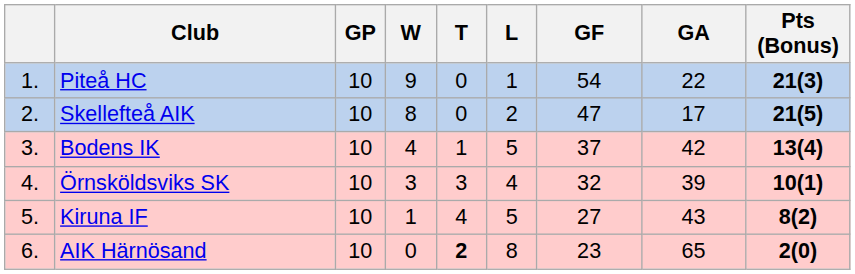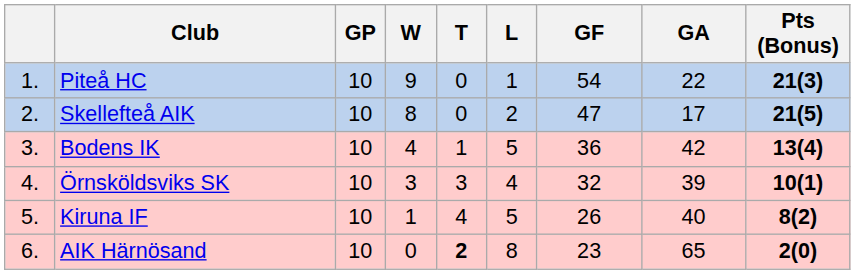 <table class="wikitable">
 <tr>
 <th width="30"></th>
 <th width="200">Club</th>
 <th width="30">GP</th>
 <th width="30">W</th>
 <th width="30">T</th>
 <th width="30">L</th>
 <th width="70">GF</th>
 <th width="70">GA</th>
 <th width="70">Pts (Bonus)</th>
 </tr>
 <tr bgcolor="#BCD2EE" align="center">
 <td>1.</td>
 <td align="left"><a href='#'>Piteå HC</a></td>
 <td>10</td>
 <td>9</td>
 <td>0</td>
 <td>1</td>
 <td>54</td>
 <td>22</td>
 <td><strong>21(3)</strong></td>
 </tr>
 <tr bgcolor="#BCD2EE" align="center">
 <td>2.</td>
 <td align="left"><a href='#'>Skellefteå AIK</a></td>
 <td>10</td>
 <td>8</td>
 <td>0</td>
 <td>2</td>
 <td>47</td>
 <td>17</td>
 <td><strong>21(5)</strong></td>
 </tr>
 <tr bgcolor="#FFCCCC" align="center">
 <td>3.</td>
 <td align="left"><a href='#'>Bodens IK</a></td>
 <td>10</td>
 <td>4</td>
 <td>1</td>
 <td>5</td>
-<td>37</td>
+<td>36</td>
 <td>42</td>
 <td><strong>13(4)</strong></td>
 </tr>
 <tr bgcolor="#FFCCCC" align="center">
 <td>4.</td>
 <td align="left"><a href='#'>Örnsköldsviks SK</a></td>
 <td>10</td>
 <td>3</td>
 <td>3</td>
 <td>4</td>
 <td>32</td>
 <td>39</td>
 <td><strong>10(1)</strong></td>
 </tr>
 <tr bgcolor="#FFCCCC" align="center">
 <td>5.</td>
 <td align="left"><a href='#'>Kiruna IF</a></td>
 <td>10</td>
 <td>1</td>
 <td>4</td>
 <td>5</td>
-<td>27</td>
-<td>43</td>
+<td>26</td>
+<td>40</td>
 <td><strong>8(2)</strong></td>
 </tr>
 <tr bgcolor="#FFCCCC" align="center">
 <td>6.</td>
 <td align="left"><a href='#'>AIK Härnösand</a></td>
 <td>10</td>
 <td>0</td>
 <td><strong>2</strong></td>
 <td>8</td>
 <td>23</td>
 <td>65</td>
 <td><strong>2(0)</strong></td>
 </tr>
 </table>
